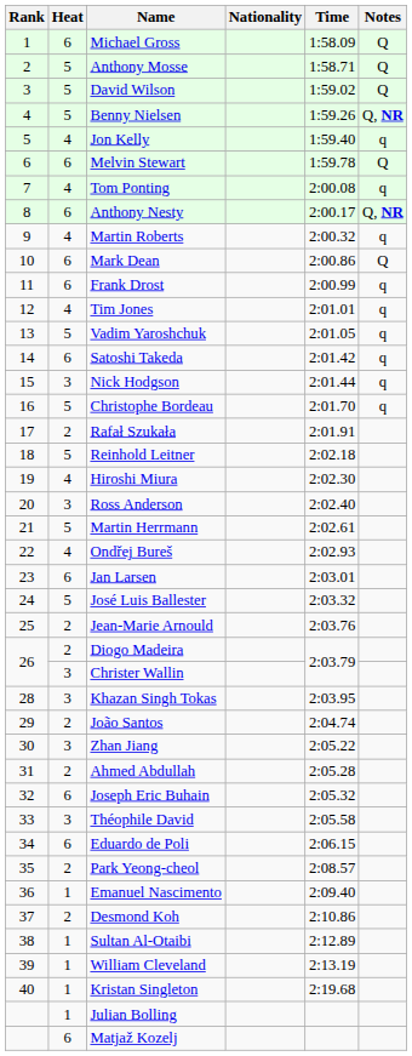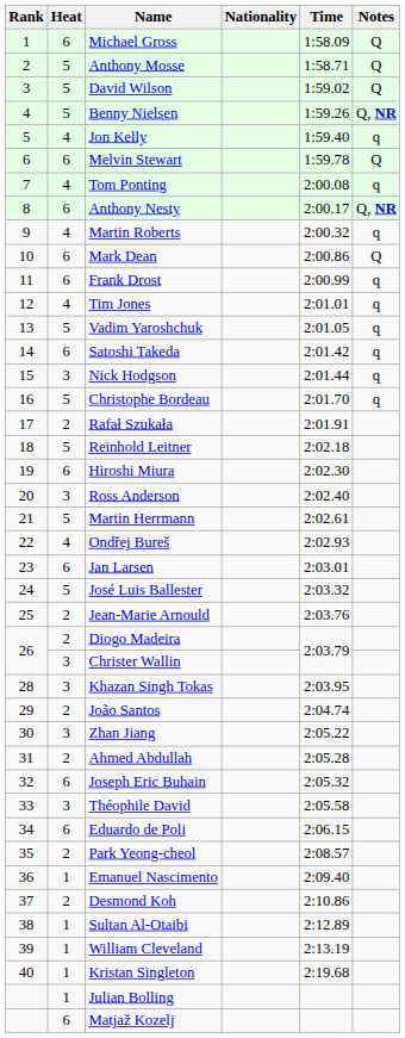 <table class="wikitable sortable" style="text-align:center">
 <tr>
 <th>Rank</th>
 <th>Heat</th>
 <th>Name</th>
 <th>Nationality</th>
 <th>Time</th>
 <th>Notes</th>
 </tr>
 <tr bgcolor=e5ffe5>
 <td>1</td>
 <td>6</td>
 <td align=left><a href='#'>Michael Gross</a></td>
 <td align=left></td>
 <td>1:58.09</td>
 <td>Q</td>
 </tr>
 <tr bgcolor=e5ffe5>
 <td>2</td>
 <td>5</td>
 <td align=left><a href='#'>Anthony Mosse</a></td>
 <td align=left></td>
 <td>1:58.71</td>
 <td>Q</td>
 </tr>
 <tr bgcolor=e5ffe5>
 <td>3</td>
 <td>5</td>
 <td align=left><a href='#'>David Wilson</a></td>
 <td align=left></td>
 <td>1:59.02</td>
 <td>Q</td>
 </tr>
 <tr bgcolor=e5ffe5>
 <td>4</td>
 <td>5</td>
 <td align=left><a href='#'>Benny Nielsen</a></td>
 <td align=left></td>
 <td>1:59.26</td>
 <td>Q, <strong><a href='#'>NR</a></strong></td>
 </tr>
 <tr bgcolor=e5ffe5>
 <td>5</td>
 <td>4</td>
 <td align=left><a href='#'>Jon Kelly</a></td>
 <td align=left></td>
 <td>1:59.40</td>
 <td>q</td>
 </tr>
 <tr bgcolor=e5ffe5>
 <td>6</td>
 <td>6</td>
 <td align=left><a href='#'>Melvin Stewart</a></td>
 <td align=left></td>
 <td>1:59.78</td>
 <td>Q</td>
 </tr>
 <tr bgcolor=e5ffe5>
 <td>7</td>
 <td>4</td>
 <td align=left><a href='#'>Tom Ponting</a></td>
 <td align=left></td>
 <td>2:00.08</td>
 <td>q</td>
 </tr>
 <tr bgcolor=e5ffe5>
 <td>8</td>
 <td>6</td>
 <td align=left><a href='#'>Anthony Nesty</a></td>
 <td align=left></td>
 <td>2:00.17</td>
 <td>Q, <strong><a href='#'>NR</a></strong></td>
 </tr>
 <tr>
 <td>9</td>
 <td>4</td>
 <td align=left><a href='#'>Martin Roberts</a></td>
 <td align=left></td>
 <td>2:00.32</td>
 <td>q</td>
 </tr>
 <tr>
 <td>10</td>
 <td>6</td>
 <td align=left><a href='#'>Mark Dean</a></td>
 <td align=left></td>
 <td>2:00.86</td>
 <td>Q</td>
 </tr>
 <tr>
 <td>11</td>
 <td>6</td>
 <td align=left><a href='#'>Frank Drost</a></td>
 <td align=left></td>
 <td>2:00.99</td>
 <td>q</td>
 </tr>
 <tr>
 <td>12</td>
 <td>4</td>
 <td align=left><a href='#'>Tim Jones</a></td>
 <td align=left></td>
 <td>2:01.01</td>
 <td>q</td>
 </tr>
 <tr>
 <td>13</td>
 <td>5</td>
 <td align=left><a href='#'>Vadim Yaroshchuk</a></td>
 <td align=left></td>
 <td>2:01.05</td>
 <td>q</td>
 </tr>
 <tr>
 <td>14</td>
 <td>6</td>
 <td align=left><a href='#'>Satoshi Takeda</a></td>
 <td align=left></td>
 <td>2:01.42</td>
 <td>q</td>
 </tr>
 <tr>
 <td>15</td>
 <td>3</td>
 <td align=left><a href='#'>Nick Hodgson</a></td>
 <td align=left></td>
 <td>2:01.44</td>
 <td>q</td>
 </tr>
 <tr>
 <td>16</td>
 <td>5</td>
 <td align=left><a href='#'>Christophe Bordeau</a></td>
 <td align=left></td>
 <td>2:01.70</td>
 <td>q</td>
 </tr>
 <tr>
 <td>17</td>
 <td>2</td>
 <td align=left><a href='#'>Rafał Szukała</a></td>
 <td align=left></td>
 <td>2:01.91</td>
 <td></td>
 </tr>
 <tr>
 <td>18</td>
 <td>5</td>
 <td align=left><a href='#'>Reinhold Leitner</a></td>
 <td align=left></td>
 <td>2:02.18</td>
 <td></td>
 </tr>
 <tr>
 <td>19</td>
-<td>4</td>
+<td>6</td>
 <td align=left><a href='#'>Hiroshi Miura</a></td>
 <td align=left></td>
 <td>2:02.30</td>
 <td></td>
 </tr>
 <tr>
 <td>20</td>
 <td>3</td>
 <td align=left><a href='#'>Ross Anderson</a></td>
 <td align=left></td>
 <td>2:02.40</td>
 <td></td>
 </tr>
 <tr>
 <td>21</td>
 <td>5</td>
 <td align=left><a href='#'>Martin Herrmann</a></td>
 <td align=left></td>
 <td>2:02.61</td>
 <td></td>
 </tr>
 <tr>
 <td>22</td>
 <td>4</td>
 <td align=left><a href='#'>Ondřej Bureš</a></td>
 <td align=left></td>
 <td>2:02.93</td>
 <td></td>
 </tr>
 <tr>
 <td>23</td>
 <td>6</td>
 <td align=left><a href='#'>Jan Larsen</a></td>
 <td align=left></td>
 <td>2:03.01</td>
 <td></td>
 </tr>
 <tr>
 <td>24</td>
 <td>5</td>
 <td align=left><a href='#'>José Luis Ballester</a></td>
 <td align=left></td>
 <td>2:03.32</td>
 <td></td>
 </tr>
 <tr>
 <td>25</td>
 <td>2</td>
 <td align=left><a href='#'>Jean-Marie Arnould</a></td>
 <td align=left></td>
 <td>2:03.76</td>
 <td></td>
 </tr>
 <tr>
 <td rowspan=2>26</td>
 <td>2</td>
 <td align=left><a href='#'>Diogo Madeira</a></td>
 <td align=left></td>
 <td rowspan=2>2:03.79</td>
 <td></td>
 </tr>
 <tr>
 <td>3</td>
 <td align=left><a href='#'>Christer Wallin</a></td>
 <td align=left></td>
 <td></td>
 </tr>
 <tr>
 <td>28</td>
 <td>3</td>
 <td align=left><a href='#'>Khazan Singh Tokas</a></td>
 <td align=left></td>
 <td>2:03.95</td>
 <td></td>
 </tr>
 <tr>
 <td>29</td>
 <td>2</td>
 <td align=left><a href='#'>João Santos</a></td>
 <td align=left></td>
 <td>2:04.74</td>
 <td></td>
 </tr>
 <tr>
 <td>30</td>
 <td>3</td>
 <td align=left><a href='#'>Zhan Jiang</a></td>
 <td align=left></td>
 <td>2:05.22</td>
 <td></td>
 </tr>
 <tr>
 <td>31</td>
 <td>2</td>
 <td align=left><a href='#'>Ahmed Abdullah</a></td>
 <td align=left></td>
 <td>2:05.28</td>
 <td></td>
 </tr>
 <tr>
 <td>32</td>
 <td>6</td>
 <td align=left><a href='#'>Joseph Eric Buhain</a></td>
 <td align=left></td>
 <td>2:05.32</td>
 <td></td>
 </tr>
 <tr>
 <td>33</td>
 <td>3</td>
 <td align=left><a href='#'>Théophile David</a></td>
 <td align=left></td>
 <td>2:05.58</td>
 <td></td>
 </tr>
 <tr>
 <td>34</td>
 <td>6</td>
 <td align=left><a href='#'>Eduardo de Poli</a></td>
 <td align=left></td>
 <td>2:06.15</td>
 <td></td>
 </tr>
 <tr>
 <td>35</td>
 <td>2</td>
 <td align=left><a href='#'>Park Yeong-cheol</a></td>
 <td align=left></td>
 <td>2:08.57</td>
 <td></td>
 </tr>
 <tr>
 <td>36</td>
 <td>1</td>
 <td align=left><a href='#'>Emanuel Nascimento</a></td>
 <td align=left></td>
 <td>2:09.40</td>
 <td></td>
 </tr>
 <tr>
 <td>37</td>
 <td>2</td>
 <td align=left><a href='#'>Desmond Koh</a></td>
 <td align=left></td>
 <td>2:10.86</td>
 <td></td>
 </tr>
 <tr>
 <td>38</td>
 <td>1</td>
 <td align=left><a href='#'>Sultan Al-Otaibi</a></td>
 <td align=left></td>
 <td>2:12.89</td>
 <td></td>
 </tr>
 <tr>
 <td>39</td>
 <td>1</td>
 <td align=left><a href='#'>William Cleveland</a></td>
 <td align=left></td>
 <td>2:13.19</td>
 <td></td>
 </tr>
 <tr>
 <td>40</td>
 <td>1</td>
 <td align=left><a href='#'>Kristan Singleton</a></td>
 <td align=left></td>
 <td>2:19.68</td>
 <td></td>
 </tr>
 <tr>
 <td></td>
 <td>1</td>
 <td align=left><a href='#'>Julian Bolling</a></td>
 <td align=left></td>
 <td></td>
 <td></td>
 </tr>
 <tr>
 <td></td>
 <td>6</td>
 <td align=left><a href='#'>Matjaž Kozelj</a></td>
 <td align=left></td>
 <td></td>
 <td></td>
 </tr>
 </table>
